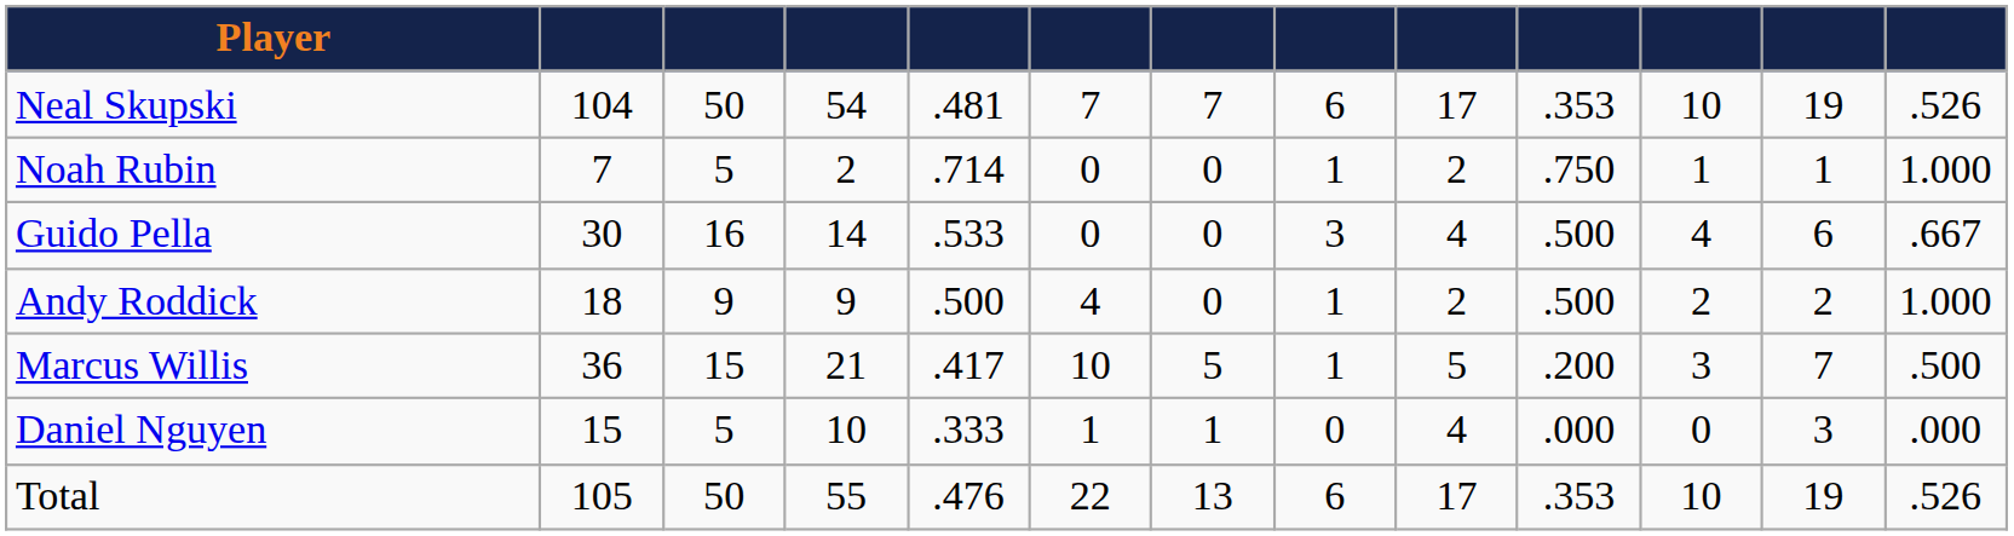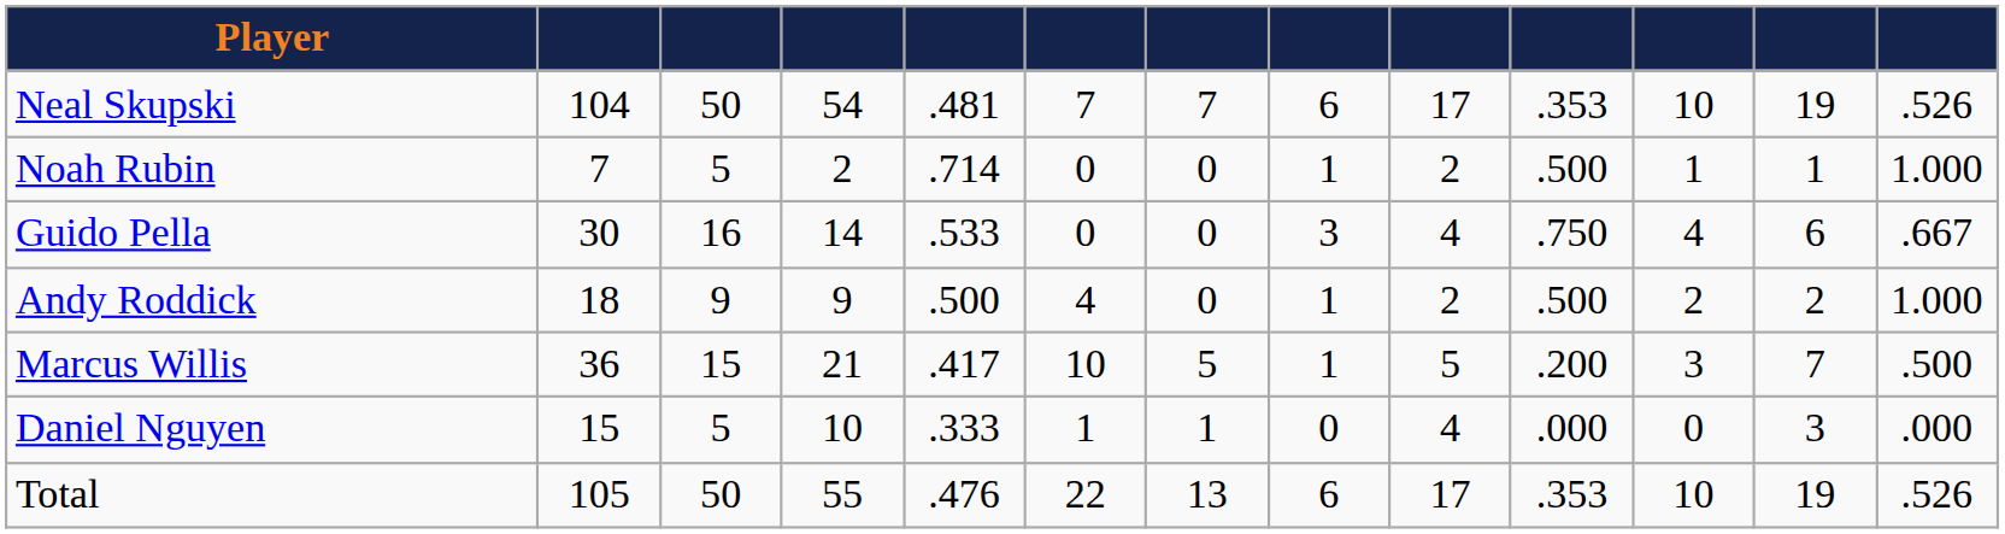 <table class="wikitable" style="text-align:center">
 <tr>
 <th style="background:#14234B; color:#F18121" width="200px">Player</th>
 <th style="background:#14234B; color:#F18121" width="40px"></th>
 <th style="background:#14234B; color:#F18121" width="40px"></th>
 <th style="background:#14234B; color:#F18121" width="40px"></th>
 <th style="background:#14234B; color:#F18121" width="40px"></th>
 <th style="background:#14234B; color:#F18121" width="40px"></th>
 <th style="background:#14234B; color:#F18121" width="40px"></th>
 <th style="background:#14234B; color:#F18121" width="40px"></th>
 <th style="background:#14234B; color:#F18121" width="40px"></th>
 <th style="background:#14234B; color:#F18121" width="40px"></th>
 <th style="background:#14234B; color:#F18121" width="40px"></th>
 <th style="background:#14234B; color:#F18121" width="40px"></th>
 <th style="background:#14234B; color:#F18121" width="40px"></th>
 </tr>
 <tr>
 <td style="text-align:left"><a href='#'>Neal Skupski</a></td>
 <td>104</td>
 <td>50</td>
 <td>54</td>
 <td>.481</td>
 <td>7</td>
 <td>7</td>
 <td>6</td>
 <td>17</td>
 <td>.353</td>
 <td>10</td>
 <td>19</td>
 <td>.526</td>
 </tr>
 <tr>
 <td style="text-align:left"><a href='#'>Noah Rubin</a></td>
 <td>7</td>
 <td>5</td>
 <td>2</td>
 <td>.714</td>
 <td>0</td>
 <td>0</td>
 <td>1</td>
 <td>2</td>
-<td>.750</td>
+<td>.500</td>
 <td>1</td>
 <td>1</td>
 <td>1.000</td>
 </tr>
 <tr>
 <td style="text-align:left"><a href='#'>Guido Pella</a></td>
 <td>30</td>
 <td>16</td>
 <td>14</td>
 <td>.533</td>
 <td>0</td>
 <td>0</td>
 <td>3</td>
 <td>4</td>
-<td>.500</td>
+<td>.750</td>
 <td>4</td>
 <td>6</td>
 <td>.667</td>
 </tr>
 <tr>
 <td style="text-align:left"><a href='#'>Andy Roddick</a></td>
 <td>18</td>
 <td>9</td>
 <td>9</td>
 <td>.500</td>
 <td>4</td>
 <td>0</td>
 <td>1</td>
 <td>2</td>
 <td>.500</td>
 <td>2</td>
 <td>2</td>
 <td>1.000</td>
 </tr>
 <tr>
 <td style="text-align:left"><a href='#'>Marcus Willis</a></td>
 <td>36</td>
 <td>15</td>
 <td>21</td>
 <td>.417</td>
 <td>10</td>
 <td>5</td>
 <td>1</td>
 <td>5</td>
 <td>.200</td>
 <td>3</td>
 <td>7</td>
 <td>.500</td>
 </tr>
 <tr>
 <td style="text-align:left"><a href='#'>Daniel Nguyen</a></td>
 <td>15</td>
 <td>5</td>
 <td>10</td>
 <td>.333</td>
 <td>1</td>
 <td>1</td>
 <td>0</td>
 <td>4</td>
 <td>.000</td>
 <td>0</td>
 <td>3</td>
 <td>.000</td>
 </tr>
 <tr>
 <td style="text-align:left">Total</td>
 <td>105</td>
 <td>50</td>
 <td>55</td>
 <td>.476</td>
 <td>22</td>
 <td>13</td>
 <td>6</td>
 <td>17</td>
 <td>.353</td>
 <td>10</td>
 <td>19</td>
 <td>.526</td>
 </tr>
 </table>
